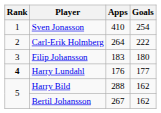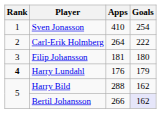 <table class="wikitable" style="font-size:90%; text-align:center; margin-left:1em; float:right">
 <tr>
 <th>Rank</th>
 <th>Player</th>
 <th>Apps</th>
 <th>Goals</th>
 </tr>
 <tr>
 <td>1</td>
 <td style="text-align:left;"> <a href='#'>Sven Jonasson</a></td>
 <td>410</td>
 <td>254</td>
 </tr>
 <tr>
 <td>2</td>
 <td style="text-align:left;"> <a href='#'>Carl-Erik Holmberg</a></td>
 <td>264</td>
 <td>222</td>
 </tr>
 <tr>
 <td>3</td>
 <td style="text-align:left;"> <a href='#'>Filip Johansson</a></td>
-<td>183</td>
+<td>181</td>
 <td>180</td>
 </tr>
 <tr>
 <td><strong>4</strong></td>
 <td style="text-align:left;"> <a href='#'>Harry Lundahl</a></td>
 <td>176</td>
-<td>177</td>
+<td>179</td>
 </tr>
 <tr>
 <td rowspan=2>5</td>
 <td style="text-align:left;"> <a href='#'>Harry Bild</a></td>
 <td>288</td>
 <td>162</td>
 </tr>
 <tr>
 <td style="text-align:left;"> <a href='#'>Bertil Johansson</a></td>
-<td>267</td>
-<td>162</td>
+<td>266</td>
+<td style="background: lavender;">162</td>
 </tr>
 </table>
